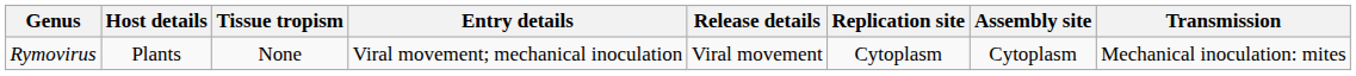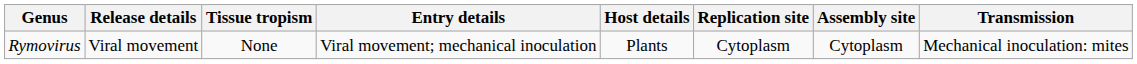 <table class="wikitable sortable" style="text-align:center">
 <tr>
 <th>Genus</th>
-<th>Host details</th>
+<th>Release details</th>
 <th>Tissue tropism</th>
 <th>Entry details</th>
-<th>Release details</th>
+<th>Host details</th>
 <th>Replication site</th>
 <th>Assembly site</th>
 <th>Transmission</th>
 </tr>
 <tr>
 <td><em>Rymovirus</em></td>
-<td>Plants</td>
+<td>Viral movement</td>
 <td>None</td>
 <td>Viral movement; mechanical inoculation</td>
-<td>Viral movement</td>
+<td>Plants</td>
 <td>Cytoplasm</td>
 <td>Cytoplasm</td>
 <td>Mechanical inoculation: mites</td>
 </tr>
 </table>
